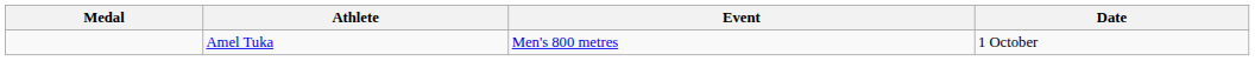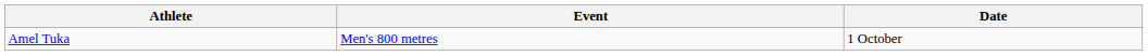 <table class="wikitable" style="font-size:90%" width=60%>
 <tr>
-<th>Medal</th>
 <th>Athlete</th>
 <th>Event</th>
 <th>Date</th>
 </tr>
 <tr>
-<td></td>
 <td><a href='#'>Amel Tuka</a></td>
 <td><a href='#'>Men's 800 metres</a></td>
 <td>1 October</td>
 </tr>
 </table>
